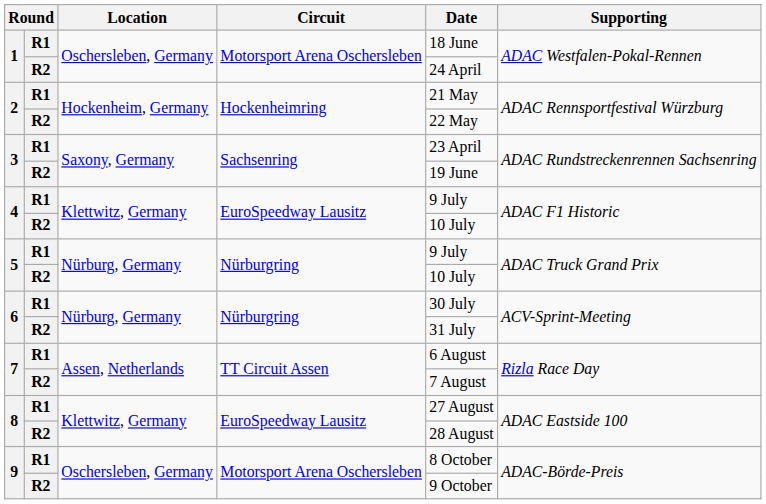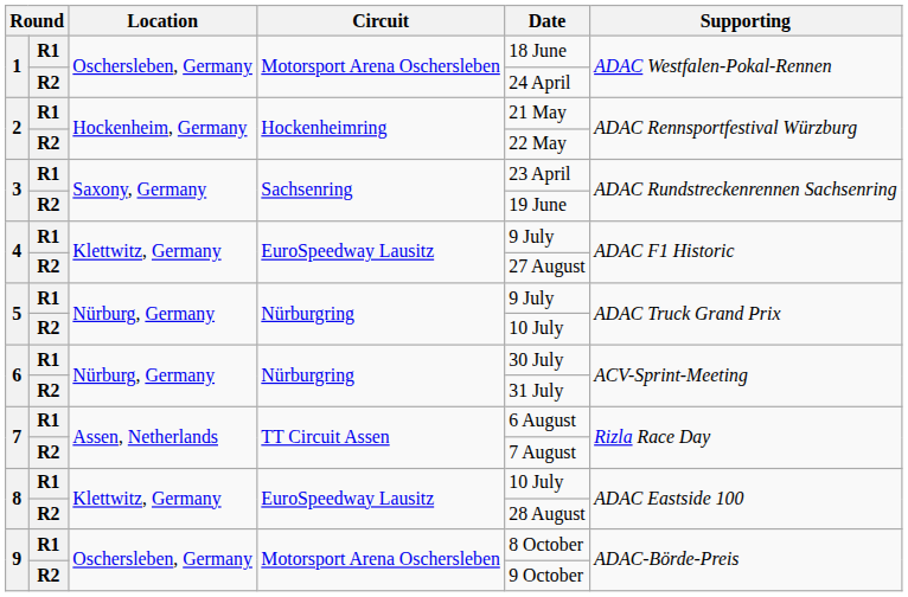 <table class="wikitable" style="font-size: 85%;">
 <tr>
 <th colspan=2>Round</th>
 <th>Location</th>
 <th>Circuit</th>
 <th>Date</th>
 <th>Supporting</th>
 </tr>
 <tr>
 <th rowspan=2>1</th>
 <th>R1</th>
 <td rowspan=2><a href='#'>Oschersleben</a>, <a href='#'>Germany</a></td>
 <td rowspan=2><a href='#'>Motorsport Arena Oschersleben</a></td>
 <td>18 June</td>
 <td rowspan=2><em><a href='#'>ADAC</a> Westfalen-Pokal-Rennen</em></td>
 </tr>
 <tr>
 <th>R2</th>
 <td>24 April</td>
 </tr>
 <tr>
 <th rowspan=2>2</th>
 <th>R1</th>
 <td rowspan=2><a href='#'>Hockenheim</a>, <a href='#'>Germany</a></td>
 <td rowspan=2><a href='#'>Hockenheimring</a></td>
 <td>21 May</td>
 <td rowspan=2><em>ADAC Rennsportfestival Würzburg</em></td>
 </tr>
 <tr>
 <th>R2</th>
 <td>22 May</td>
 </tr>
 <tr>
 <th rowspan=2>3</th>
 <th>R1</th>
 <td rowspan=2><a href='#'>Saxony</a>, <a href='#'>Germany</a></td>
 <td rowspan=2><a href='#'>Sachsenring</a></td>
 <td>23 April</td>
 <td rowspan=2><em>ADAC Rundstreckenrennen Sachsenring</em></td>
 </tr>
 <tr>
 <th>R2</th>
 <td>19 June</td>
 </tr>
 <tr>
 <th rowspan=2>4</th>
 <th>R1</th>
 <td rowspan=2><a href='#'>Klettwitz</a>, <a href='#'>Germany</a></td>
 <td rowspan=2><a href='#'>EuroSpeedway Lausitz</a></td>
 <td>9 July</td>
 <td rowspan=2><em>ADAC F1 Historic</em></td>
 </tr>
 <tr>
 <th>R2</th>
-<td>10 July</td>
+<td>27 August</td>
 </tr>
 <tr>
 <th rowspan=2>5</th>
 <th>R1</th>
 <td rowspan=2><a href='#'>Nürburg</a>, <a href='#'>Germany</a></td>
 <td rowspan=2><a href='#'>Nürburgring</a></td>
 <td>9 July</td>
 <td rowspan=2><em>ADAC Truck Grand Prix</em></td>
 </tr>
 <tr>
 <th>R2</th>
 <td>10 July</td>
 </tr>
 <tr>
 <th rowspan=2>6</th>
 <th>R1</th>
 <td rowspan=2><a href='#'>Nürburg</a>, <a href='#'>Germany</a></td>
 <td rowspan=2><a href='#'>Nürburgring</a></td>
 <td>30 July</td>
 <td rowspan=2><em>ACV-Sprint-Meeting</em></td>
 </tr>
 <tr>
 <th>R2</th>
 <td>31 July</td>
 </tr>
 <tr>
 <th rowspan=2>7</th>
 <th>R1</th>
 <td rowspan=2><a href='#'>Assen</a>, <a href='#'>Netherlands</a></td>
 <td rowspan=2><a href='#'>TT Circuit Assen</a></td>
 <td>6 August</td>
 <td rowspan=2><em><a href='#'>Rizla</a> Race Day</em></td>
 </tr>
 <tr>
 <th>R2</th>
 <td>7 August</td>
 </tr>
 <tr>
 <th rowspan=2>8</th>
 <th>R1</th>
 <td rowspan=2><a href='#'>Klettwitz</a>, <a href='#'>Germany</a></td>
 <td rowspan=2><a href='#'>EuroSpeedway Lausitz</a></td>
-<td>27 August</td>
+<td>10 July</td>
 <td rowspan=2><em>ADAC Eastside 100</em></td>
 </tr>
 <tr>
 <th>R2</th>
 <td>28 August</td>
 </tr>
 <tr>
 <th rowspan=2>9</th>
 <th>R1</th>
 <td rowspan=2><a href='#'>Oschersleben</a>, <a href='#'>Germany</a></td>
 <td rowspan=2><a href='#'>Motorsport Arena Oschersleben</a></td>
 <td>8 October</td>
 <td rowspan=2><em>ADAC-Börde-Preis</em></td>
 </tr>
 <tr>
 <th>R2</th>
 <td>9 October</td>
 </tr>
 </table>
